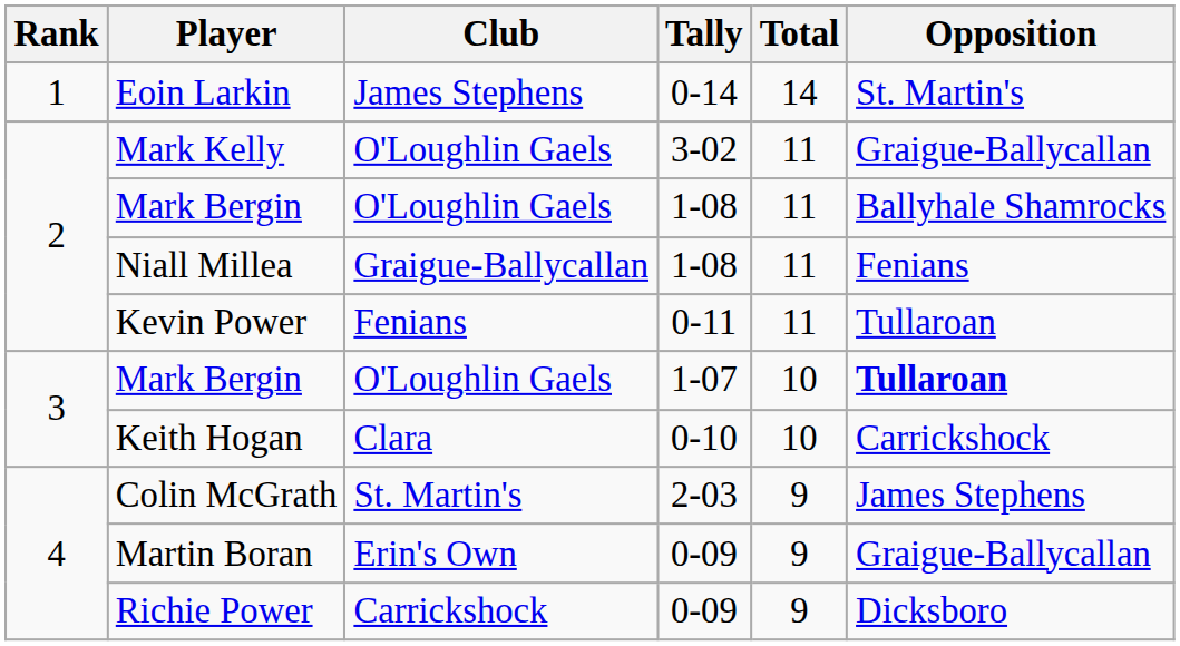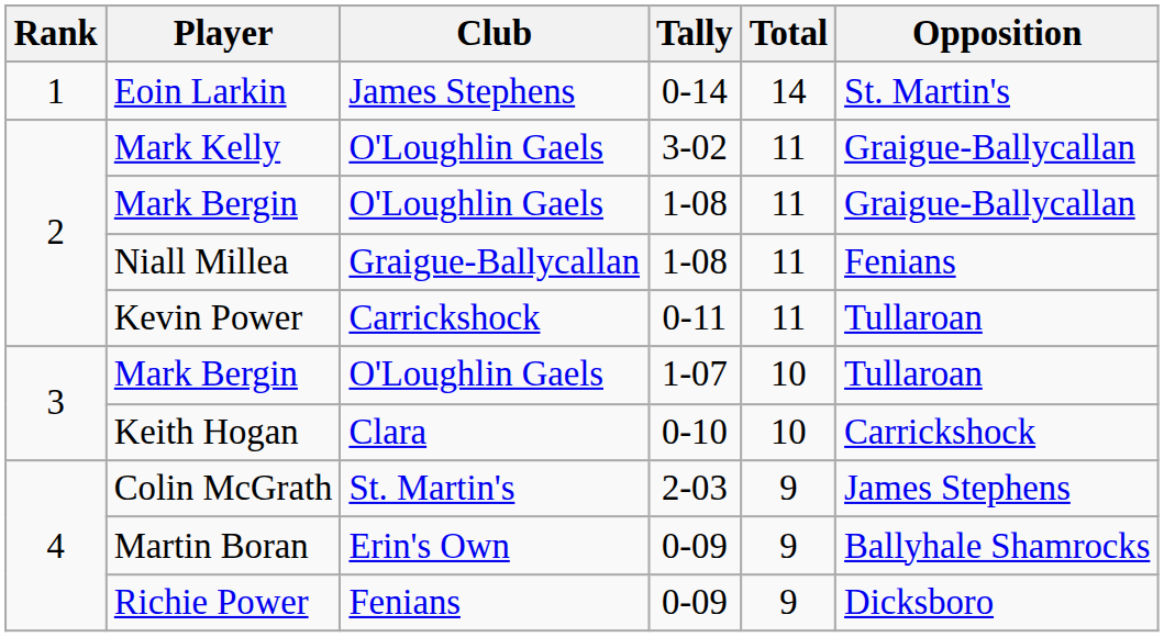 <table class="wikitable">
 <tr>
 <th>Rank</th>
 <th>Player</th>
 <th>Club</th>
 <th>Tally</th>
 <th>Total</th>
 <th>Opposition</th>
 </tr>
 <tr>
 <td rowspan="1" style="text-align:center;">1</td>
 <td><a href='#'>Eoin Larkin</a></td>
 <td><a href='#'>James Stephens</a></td>
 <td align=center>0-14</td>
 <td align=center>14</td>
 <td><a href='#'>St. Martin's</a></td>
 </tr>
 <tr>
 <td rowspan="4" style="text-align:center;">2</td>
 <td><a href='#'>Mark Kelly</a></td>
 <td><a href='#'>O'Loughlin Gaels</a></td>
 <td align=center>3-02</td>
 <td align=center>11</td>
 <td><a href='#'>Graigue-Ballycallan</a></td>
 </tr>
 <tr>
 <td><a href='#'>Mark Bergin</a></td>
 <td><a href='#'>O'Loughlin Gaels</a></td>
 <td align=center>1-08</td>
 <td align=center>11</td>
-<td><a href='#'>Ballyhale Shamrocks</a></td>
+<td><a href='#'>Graigue-Ballycallan</a></td>
 </tr>
 <tr>
 <td>Niall Millea</td>
 <td><a href='#'>Graigue-Ballycallan</a></td>
 <td align=center>1-08</td>
 <td align=center>11</td>
 <td><a href='#'>Fenians</a></td>
 </tr>
 <tr>
 <td>Kevin Power</td>
-<td><a href='#'>Fenians</a></td>
+<td><a href='#'>Carrickshock</a></td>
 <td align=center>0-11</td>
 <td align=center>11</td>
 <td><a href='#'>Tullaroan</a></td>
 </tr>
 <tr>
 <td rowspan="2" style="text-align:center;">3</td>
 <td><a href='#'>Mark Bergin</a></td>
 <td><a href='#'>O'Loughlin Gaels</a></td>
 <td align=center>1-07</td>
 <td align=center>10</td>
-<td><strong><a href='#'>Tullaroan</a></strong></td>
+<td><a href='#'>Tullaroan</a></td>
 </tr>
 <tr>
 <td>Keith Hogan</td>
 <td><a href='#'>Clara</a></td>
 <td align=center>0-10</td>
 <td align=center>10</td>
 <td><a href='#'>Carrickshock</a></td>
 </tr>
 <tr>
 <td rowspan="3" style="text-align:center;">4</td>
 <td>Colin McGrath</td>
 <td><a href='#'>St. Martin's</a></td>
 <td align=center>2-03</td>
 <td align=center>9</td>
 <td><a href='#'>James Stephens</a></td>
 </tr>
 <tr>
 <td>Martin Boran</td>
 <td><a href='#'>Erin's Own</a></td>
 <td align=center>0-09</td>
 <td align=center>9</td>
-<td><a href='#'>Graigue-Ballycallan</a></td>
+<td><a href='#'>Ballyhale Shamrocks</a></td>
 </tr>
 <tr>
 <td><a href='#'>Richie Power</a></td>
-<td><a href='#'>Carrickshock</a></td>
+<td><a href='#'>Fenians</a></td>
 <td align=center>0-09</td>
 <td align=center>9</td>
 <td><a href='#'>Dicksboro</a></td>
 </tr>
 </table>
